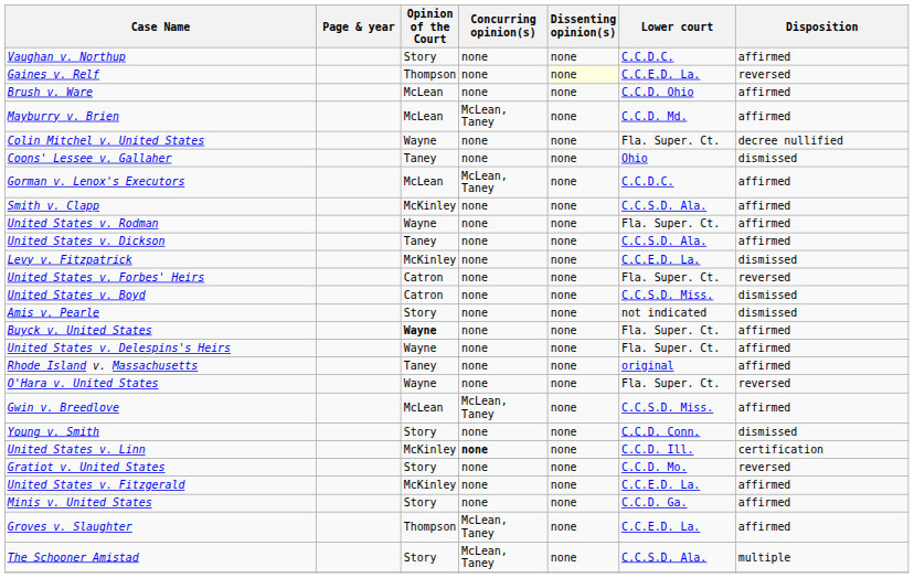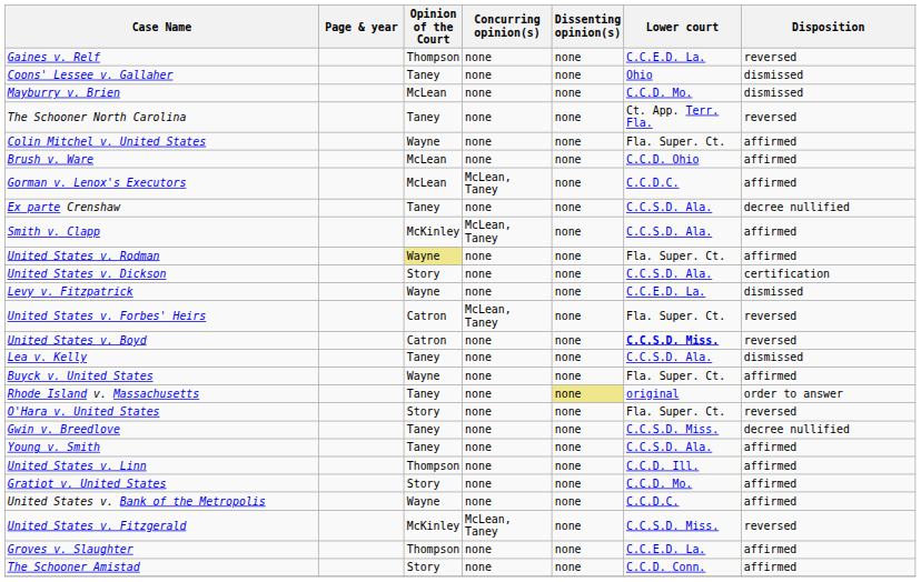 <table class="wikitable sortable">
 <tr>
 <th scope="col" style="width: 365px;">Case Name</th>
 <th scope="col" style="width: 95px;">Page & year</th>
 <th scope="col" style="width: 10px;">Opinion of the Court</th>
 <th scope="col" style="width: 100px;">Concurring opinion(s)</th>
 <th scope="col" style="width: 10px;">Dissenting opinion(s)</th>
 <th scope="col" style="width: 133px;">Lower court</th>
 <th scope="col" style="width: 200px;">Disposition</th>
 </tr>
 <tr>
-<td><em><a href='#'>Vaughan v. Northup</a></em></td>
-<td align="right"></td>
-<td>Story</td>
-<td>none</td>
-<td>none</td>
-<td><a href='#'>C.C.D.C.</a></td>
-<td>affirmed</td>
-</tr>
-<tr>
 <td><em><a href='#'>Gaines v. Relf</a></em></td>
 <td align="right"></td>
 <td>Thompson</td>
 <td>none</td>
-<td style="background: lightyellow;">none</td>
+<td>none</td>
 <td><a href='#'>C.C.E.D. La.</a></td>
 <td>reversed</td>
+</tr>
+<tr>
+<td><em><a href='#'>Coons' Lessee v. Gallaher</a></em></td>
+<td align="right"></td>
+<td>Taney</td>
+<td>none</td>
+<td>none</td>
+<td><a href='#'>Ohio</a></td>
+<td>dismissed</td>
+</tr>
+<tr>
+<td><em><a href='#'>Mayburry v. Brien</a></em></td>
+<td align="right"></td>
+<td>McLean</td>
+<td>none</td>
+<td>none</td>
+<td><a href='#'>C.C.D. Mo.</a></td>
+<td>dismissed</td>
+</tr>
+<tr>
+<td><em>The Schooner North Carolina</em></td>
+<td align="right"></td>
+<td>Taney</td>
+<td>none</td>
+<td>none</td>
+<td>Ct. App. <a href='#'>Terr. Fla.</a></td>
+<td>reversed</td>
+</tr>
+<tr>
+<td><em><a href='#'>Colin Mitchel v. United States</a></em></td>
+<td align="right"></td>
+<td>Wayne</td>
+<td>none</td>
+<td>none</td>
+<td>Fla. Super. Ct.</td>
+<td>affirmed</td>
 </tr>
 <tr>
 <td><em><a href='#'>Brush v. Ware</a></em></td>
 <td align="right"></td>
 <td>McLean</td>
 <td>none</td>
 <td>none</td>
 <td><a href='#'>C.C.D. Ohio</a></td>
 <td>affirmed</td>
 </tr>
 <tr>
-<td><em><a href='#'>Mayburry v. Brien</a></em></td>
-<td align="right"></td>
-<td>McLean</td>
-<td>McLean, Taney</td>
-<td>none</td>
-<td><a href='#'>C.C.D. Md.</a></td>
-<td>affirmed</td>
-</tr>
-<tr>
-<td><em><a href='#'>Colin Mitchel v. United States</a></em></td>
-<td align="right"></td>
-<td>Wayne</td>
-<td>none</td>
-<td>none</td>
-<td>Fla. Super. Ct.</td>
-<td>decree nullified</td>
-</tr>
-<tr>
-<td><em><a href='#'>Coons' Lessee v. Gallaher</a></em></td>
-<td align="right"></td>
-<td>Taney</td>
-<td>none</td>
-<td>none</td>
-<td><a href='#'>Ohio</a></td>
-<td>dismissed</td>
-</tr>
-<tr>
 <td><em><a href='#'>Gorman v. Lenox's Executors</a></em></td>
 <td align="right"></td>
 <td>McLean</td>
 <td>McLean, Taney</td>
 <td>none</td>
 <td><a href='#'>C.C.D.C.</a></td>
 <td>affirmed</td>
 </tr>
 <tr>
+<td><em><a href='#'>Ex parte</a> Crenshaw</em></td>
+<td align="right"></td>
+<td>Taney</td>
+<td>none</td>
+<td>none</td>
+<td><a href='#'>C.C.S.D. Ala.</a></td>
+<td>decree nullified</td>
+</tr>
+<tr>
 <td><em><a href='#'>Smith v. Clapp</a></em></td>
 <td align="right"></td>
 <td>McKinley</td>
-<td>none</td>
+<td>McLean, Taney</td>
 <td>none</td>
 <td><a href='#'>C.C.S.D. Ala.</a></td>
 <td>affirmed</td>
 </tr>
 <tr>
 <td><em><a href='#'>United States v. Rodman</a></em></td>
 <td align="right"></td>
-<td>Wayne</td>
+<td style="background: khaki;">Wayne</td>
 <td>none</td>
 <td>none</td>
 <td>Fla. Super. Ct.</td>
 <td>affirmed</td>
 </tr>
 <tr>
 <td><em><a href='#'>United States v. Dickson</a></em></td>
 <td align="right"></td>
-<td>Taney</td>
+<td>Story</td>
 <td>none</td>
 <td>none</td>
 <td><a href='#'>C.C.S.D. Ala.</a></td>
-<td>affirmed</td>
+<td>certification</td>
 </tr>
 <tr>
 <td><em><a href='#'>Levy v. Fitzpatrick</a></em></td>
 <td align="right"></td>
-<td>McKinley</td>
+<td>Wayne</td>
 <td>none</td>
 <td>none</td>
 <td><a href='#'>C.C.E.D. La.</a></td>
 <td>dismissed</td>
 </tr>
 <tr>
 <td><em><a href='#'>United States v. Forbes' Heirs</a></em></td>
 <td align="right"></td>
 <td>Catron</td>
-<td>none</td>
+<td>McLean, Taney</td>
 <td>none</td>
 <td>Fla. Super. Ct.</td>
 <td>reversed</td>
 </tr>
 <tr>
 <td><em><a href='#'>United States v. Boyd</a></em></td>
 <td align="right"></td>
 <td>Catron</td>
 <td>none</td>
 <td>none</td>
-<td><a href='#'>C.C.S.D. Miss.</a></td>
-<td>dismissed</td>
+<td><strong><a href='#'>C.C.S.D. Miss.</a></strong></td>
+<td>reversed</td>
 </tr>
 <tr>
-<td><em><a href='#'>Amis v. Pearle</a></em></td>
+<td><em><a href='#'>Lea v. Kelly</a></em></td>
 <td align="right"></td>
-<td>Story</td>
+<td>Taney</td>
 <td>none</td>
 <td>none</td>
-<td>not indicated</td>
+<td><a href='#'>C.C.S.D. Ala.</a></td>
 <td>dismissed</td>
 </tr>
 <tr>
 <td><em><a href='#'>Buyck v. United States</a></em></td>
-<td align="right"></td>
-<td><strong>Wayne</strong></td>
-<td>none</td>
-<td>none</td>
-<td>Fla. Super. Ct.</td>
-<td>affirmed</td>
-</tr>
-<tr>
-<td><em><a href='#'>United States v. Delespins's Heirs</a></em></td>
 <td align="right"></td>
 <td>Wayne</td>
 <td>none</td>
 <td>none</td>
 <td>Fla. Super. Ct.</td>
 <td>affirmed</td>
 </tr>
 <tr>
 <td><em><a href='#'>Rhode Island</a> v. <a href='#'>Massachusetts</a></em></td>
 <td align="right"></td>
 <td>Taney</td>
 <td>none</td>
-<td>none</td>
+<td style="background: khaki;">none</td>
 <td><a href='#'>original</a></td>
-<td>affirmed</td>
+<td>order to answer</td>
 </tr>
 <tr>
 <td><em><a href='#'>O'Hara v. United States</a></em></td>
 <td align="right"></td>
-<td>Wayne</td>
+<td>Story</td>
 <td>none</td>
 <td>none</td>
 <td>Fla. Super. Ct.</td>
 <td>reversed</td>
 </tr>
 <tr>
 <td><em><a href='#'>Gwin v. Breedlove</a></em></td>
 <td align="right"></td>
-<td>McLean</td>
-<td>McLean, Taney</td>
+<td>Taney</td>
+<td>none</td>
 <td>none</td>
 <td><a href='#'>C.C.S.D. Miss.</a></td>
-<td>affirmed</td>
+<td>decree nullified</td>
 </tr>
 <tr>
 <td><em><a href='#'>Young v. Smith</a></em></td>
 <td align="right"></td>
-<td>Story</td>
+<td>Taney</td>
 <td>none</td>
 <td>none</td>
-<td><a href='#'>C.C.D. Conn.</a></td>
-<td>dismissed</td>
+<td><a href='#'>C.C.S.D. Ala.</a></td>
+<td>affirmed</td>
 </tr>
 <tr>
 <td><em><a href='#'>United States v. Linn</a></em></td>
 <td align="right"></td>
-<td>McKinley</td>
-<td><strong>none</strong></td>
+<td>Thompson</td>
+<td>none</td>
 <td>none</td>
 <td><a href='#'>C.C.D. Ill.</a></td>
-<td>certification</td>
+<td>affirmed</td>
 </tr>
 <tr>
 <td><em><a href='#'>Gratiot v. United States</a></em></td>
 <td align="right"></td>
 <td>Story</td>
 <td>none</td>
 <td>none</td>
 <td><a href='#'>C.C.D. Mo.</a></td>
-<td>reversed</td>
+<td>affirmed</td>
+</tr>
+<tr>
+<td><em>United States v. <a href='#'>Bank of the Metropolis</a></em></td>
+<td align="right"></td>
+<td>Wayne</td>
+<td>none</td>
+<td>none</td>
+<td><a href='#'>C.C.D.C.</a></td>
+<td>affirmed</td>
 </tr>
 <tr>
 <td><em><a href='#'>United States v. Fitzgerald</a></em></td>
 <td align="right"></td>
 <td>McKinley</td>
+<td>McLean, Taney</td>
 <td>none</td>
-<td>none</td>
-<td><a href='#'>C.C.E.D. La.</a></td>
-<td>affirmed</td>
-</tr>
-<tr>
-<td><em><a href='#'>Minis v. United States</a></em></td>
-<td align="right"></td>
-<td>Story</td>
-<td>none</td>
-<td>none</td>
-<td><a href='#'>C.C.D. Ga.</a></td>
-<td>affirmed</td>
+<td><a href='#'>C.C.S.D. Miss.</a></td>
+<td>reversed</td>
 </tr>
 <tr>
 <td><em><a href='#'>Groves v. Slaughter</a></em></td>
 <td align="right"></td>
 <td>Thompson</td>
-<td>McLean, Taney</td>
+<td>none</td>
 <td>none</td>
 <td><a href='#'>C.C.E.D. La.</a></td>
 <td>affirmed</td>
 </tr>
 <tr>
 <td><em><a href='#'>The Schooner Amistad</a></em></td>
 <td align="right"></td>
 <td>Story</td>
-<td>McLean, Taney</td>
 <td>none</td>
-<td><a href='#'>C.C.S.D. Ala.</a></td>
-<td>multiple</td>
+<td>none</td>
+<td><a href='#'>C.C.D. Conn.</a></td>
+<td>affirmed</td>
 </tr>
 <tr>
 </tr>
 </table>
